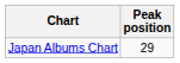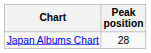 <table class="wikitable">
 <tr>
 <th style="text-align:center;">Chart</th>
 <th style="text-align:center;">Peak<br>position</th>
 </tr>
 <tr>
 <td><a href='#'>Japan Albums Chart</a></td>
-<td style="text-align:center;">29</td>
+<td style="text-align:center;">28</td>
 </tr>
 </table>
